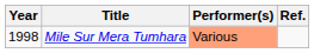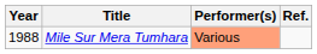 <table class="wikitable sortable">
 <tr>
 <th>Year</th>
 <th>Title</th>
 <th>Performer(s)</th>
 <th class="unsortable">Ref.</th>
 </tr>
 <tr>
-<td>1998</td>
+<td>1988</td>
 <td><em><a href='#'>Mile Sur Mera Tumhara</a></em></td>
 <td style="background: lightsalmon;">Various</td>
 <td></td>
 </tr>
 </table>
